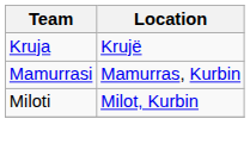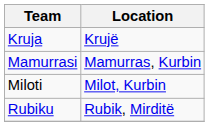 <table class="wikitable sortable">
 <tr>
 <th>Team</th>
 <th>Location</th>
 </tr>
 <tr>
 <td><a href='#'>Kruja</a></td>
 <td><a href='#'>Krujë</a></td>
 </tr>
 <tr>
 <td><a href='#'>Mamurrasi</a></td>
 <td><a href='#'>Mamurras</a>, <a href='#'>Kurbin</a></td>
 </tr>
 <tr>
 <td>Miloti</td>
 <td><a href='#'>Milot, Kurbin</a></td>
 </tr>
 <tr>
+<td><a href='#'>Rubiku</a></td>
+<td><a href='#'>Rubik</a>, <a href='#'>Mirditë</a></td>
+</tr>
+<tr>
 </tr>
 </table>
